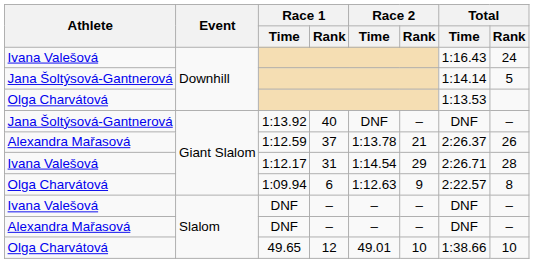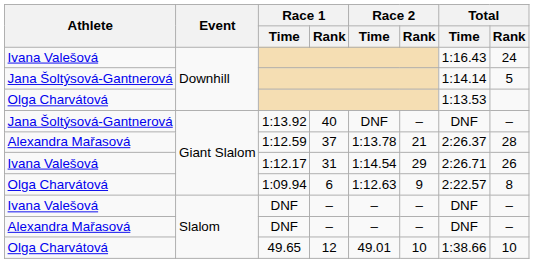 <table class="wikitable" style="font-size:90%">
 <tr>
 <th rowspan="2">Athlete</th>
 <th rowspan="2">Event</th>
 <th colspan="2">Race 1</th>
 <th colspan="2">Race 2</th>
 <th colspan="2">Total</th>
 </tr>
 <tr>
 <th>Time</th>
 <th>Rank</th>
 <th>Time</th>
 <th>Rank</th>
 <th>Time</th>
 <th>Rank</th>
 </tr>
 <tr>
 <td><a href='#'>Ivana Valešová</a></td>
 <td rowspan="3">Downhill</td>
 <td colspan="4" bgcolor="wheat"></td>
 <td align="center">1:16.43</td>
 <td align="center">24</td>
 </tr>
 <tr>
 <td><a href='#'>Jana Šoltýsová-Gantnerová</a></td>
 <td colspan="4" bgcolor="wheat"></td>
 <td align="center">1:14.14</td>
 <td align="center">5</td>
 </tr>
 <tr>
 <td><a href='#'>Olga Charvátová</a></td>
 <td colspan="4" bgcolor="wheat"></td>
 <td align="center">1:13.53</td>
 <td align="center"></td>
 </tr>
 <tr>
 <td><a href='#'>Jana Šoltýsová-Gantnerová</a></td>
 <td rowspan="4">Giant Slalom</td>
 <td align="center">1:13.92</td>
 <td align="center">40</td>
 <td align="center">DNF</td>
 <td align="center">–</td>
 <td align="center">DNF</td>
 <td align="center">–</td>
 </tr>
 <tr>
 <td><a href='#'>Alexandra Mařasová</a></td>
 <td align="center">1:12.59</td>
 <td align="center">37</td>
 <td align="center">1:13.78</td>
 <td align="center">21</td>
 <td align="center">2:26.37</td>
-<td align="center">26</td>
+<td align="center">28</td>
 </tr>
 <tr>
 <td><a href='#'>Ivana Valešová</a></td>
 <td align="center">1:12.17</td>
 <td align="center">31</td>
 <td align="center">1:14.54</td>
 <td align="center">29</td>
 <td align="center">2:26.71</td>
-<td align="center">28</td>
+<td align="center">26</td>
 </tr>
 <tr>
 <td><a href='#'>Olga Charvátová</a></td>
 <td align="center">1:09.94</td>
 <td align="center">6</td>
 <td align="center">1:12.63</td>
 <td align="center">9</td>
 <td align="center">2:22.57</td>
 <td align="center">8</td>
 </tr>
 <tr>
 <td><a href='#'>Ivana Valešová</a></td>
 <td rowspan="3">Slalom</td>
 <td align="center">DNF</td>
 <td align="center">–</td>
 <td align="center">–</td>
 <td align="center">–</td>
 <td align="center">DNF</td>
 <td align="center">–</td>
 </tr>
 <tr>
 <td><a href='#'>Alexandra Mařasová</a></td>
 <td align="center">DNF</td>
 <td align="center">–</td>
 <td align="center">–</td>
 <td align="center">–</td>
 <td align="center">DNF</td>
 <td align="center">–</td>
 </tr>
 <tr>
 <td><a href='#'>Olga Charvátová</a></td>
 <td align="center">49.65</td>
 <td align="center">12</td>
 <td align="center">49.01</td>
 <td align="center">10</td>
 <td align="center">1:38.66</td>
 <td align="center">10</td>
 </tr>
 </table>
